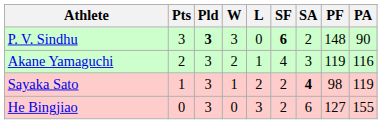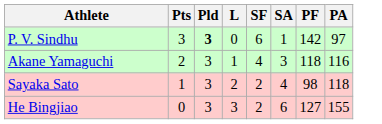 <table class=wikitable style="text-align:center">
 <tr>
 <th width=175>Athlete</th>
 <th width=20>Pts</th>
 <th width=20>Pld</th>
-<th width=20>W</th>
 <th width=20>L</th>
 <th width=20>SF</th>
 <th width=20>SA</th>
 <th width=20>PF</th>
 <th width=20>PA</th>
 </tr>
 <tr bgcolor=ccffcc>
 <td style="text-align:left"> <a href='#'>P. V. Sindhu</a></td>
 <td>3</td>
 <td><strong>3</strong></td>
-<td>3</td>
 <td>0</td>
-<td><strong>6</strong></td>
-<td>2</td>
-<td>148</td>
-<td>90</td>
+<td>6</td>
+<td>1</td>
+<td>142</td>
+<td>97</td>
 </tr>
 <tr bgcolor=ccffcc>
 <td style="text-align:left"> <a href='#'>Akane Yamaguchi</a></td>
 <td>2</td>
 <td>3</td>
-<td>2</td>
 <td>1</td>
 <td>4</td>
 <td>3</td>
-<td>119</td>
+<td>118</td>
 <td>116</td>
 </tr>
 <tr bgcolor="ffcccc">
 <td style="text-align:left"> <a href='#'>Sayaka Sato</a></td>
 <td>1</td>
 <td>3</td>
-<td>1</td>
 <td>2</td>
 <td>2</td>
-<td><strong>4</strong></td>
+<td>4</td>
 <td>98</td>
-<td>119</td>
+<td>118</td>
 </tr>
 <tr bgcolor="ffcccc">
 <td style="text-align:left"> <a href='#'>He Bingjiao</a></td>
 <td>0</td>
 <td>3</td>
-<td>0</td>
 <td>3</td>
 <td>2</td>
 <td>6</td>
 <td>127</td>
 <td>155</td>
 </tr>
 </table>
